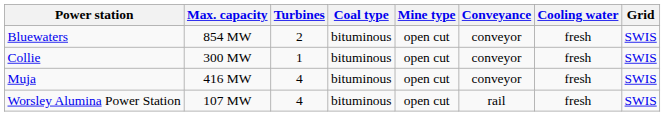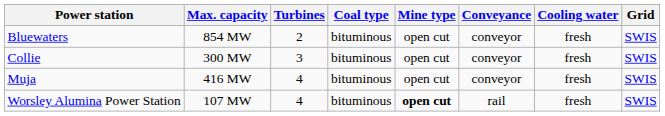 <table class="wikitable sortable" style="text-align: center">
 <tr>
 <th>Power station</th>
 <th data-sort-type="number"><a href='#'>Max. capacity</a></th>
 <th><a href='#'>Turbines</a></th>
 <th><a href='#'>Coal type</a></th>
 <th><a href='#'>Mine type</a></th>
 <th><a href='#'>Conveyance</a></th>
 <th><a href='#'>Cooling water</a></th>
 <th>Grid</th>
 </tr>
 <tr>
 <td align="left"><a href='#'>Bluewaters</a></td>
 <td>854 MW</td>
 <td>2</td>
 <td>bituminous</td>
 <td>open cut</td>
 <td>conveyor</td>
 <td>fresh</td>
 <td><a href='#'>SWIS</a></td>
 </tr>
 <tr>
 <td align="left"><a href='#'>Collie</a></td>
 <td>300 MW</td>
-<td>1</td>
+<td>3</td>
 <td>bituminous</td>
 <td>open cut</td>
 <td>conveyor</td>
 <td>fresh</td>
 <td><a href='#'>SWIS</a></td>
 </tr>
 <tr>
 <td align="left"><a href='#'>Muja</a></td>
 <td>416 MW</td>
 <td>4</td>
 <td>bituminous</td>
 <td>open cut</td>
 <td>conveyor</td>
 <td>fresh</td>
 <td><a href='#'>SWIS</a></td>
 </tr>
 <tr>
 <td align="left"><a href='#'>Worsley Alumina</a> Power Station</td>
 <td>107 MW</td>
 <td>4</td>
 <td>bituminous</td>
-<td>open cut</td>
+<td><strong>open cut</strong></td>
 <td>rail</td>
 <td>fresh</td>
 <td><a href='#'>SWIS</a></td>
 </tr>
 </table>
